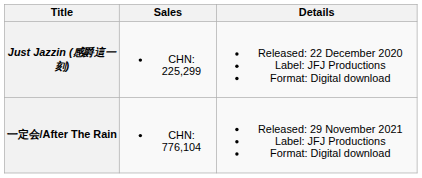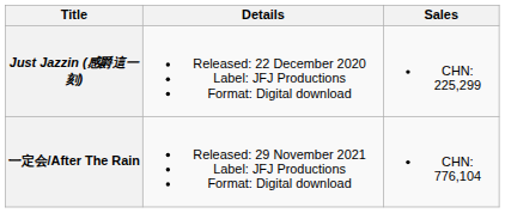 <table class="wikitable plainrowheaders" style="text-align:center;">
 <tr>
 <th scope="col">Title</th>
+<th scope="col" style="width:18em;">Details</th>
 <th>Sales</th>
-<th scope="col" style="width:18em;">Details</th>
 </tr>
 <tr>
 <th scope="row"><em>Just Jazzin<strong> (感爵這一刻)</th>
+<td><br><ul><li>Released: 22 December 2020</li><li>Label: JFJ Productions</li><li>Format: Digital download</li></ul></td>
 <td><br><ul><li>CHN: 225,299</li></ul></td>
-<td><br><ul><li>Released: 22 December 2020</li><li>Label: JFJ Productions</li><li>Format: Digital download</li></ul></td>
 </tr>
 <tr>
 <th scope="row"></em>一定会/After The Rain<em></th>
+<td><br><ul><li>Released: 29 November 2021</li><li>Label: JFJ Productions</li><li>Format: Digital download</li></ul></td>
 <td><br><ul><li>CHN: 776,104</li></ul></td>
-<td><br><ul><li>Released: 29 November 2021</li><li>Label: JFJ Productions</li><li>Format: Digital download</li></ul></td>
 </tr>
 </table>
